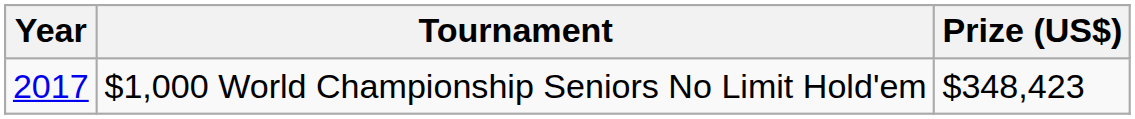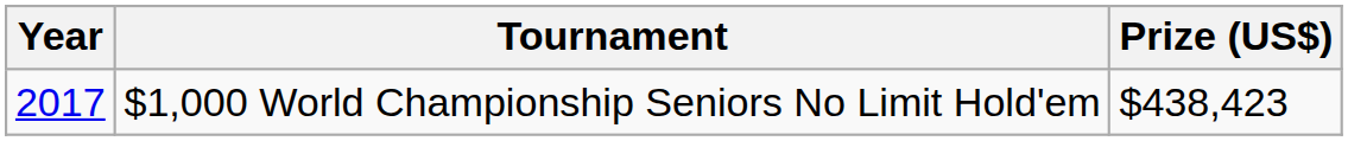 <table class="wikitable">
 <tr>
 <th>Year</th>
 <th>Tournament</th>
 <th>Prize (US$)</th>
 </tr>
 <tr>
 <td><a href='#'>2017</a></td>
 <td>$1,000 World Championship Seniors No Limit Hold'em</td>
-<td>$348,423</td>
+<td>$438,423</td>
 </tr>
 </table>
